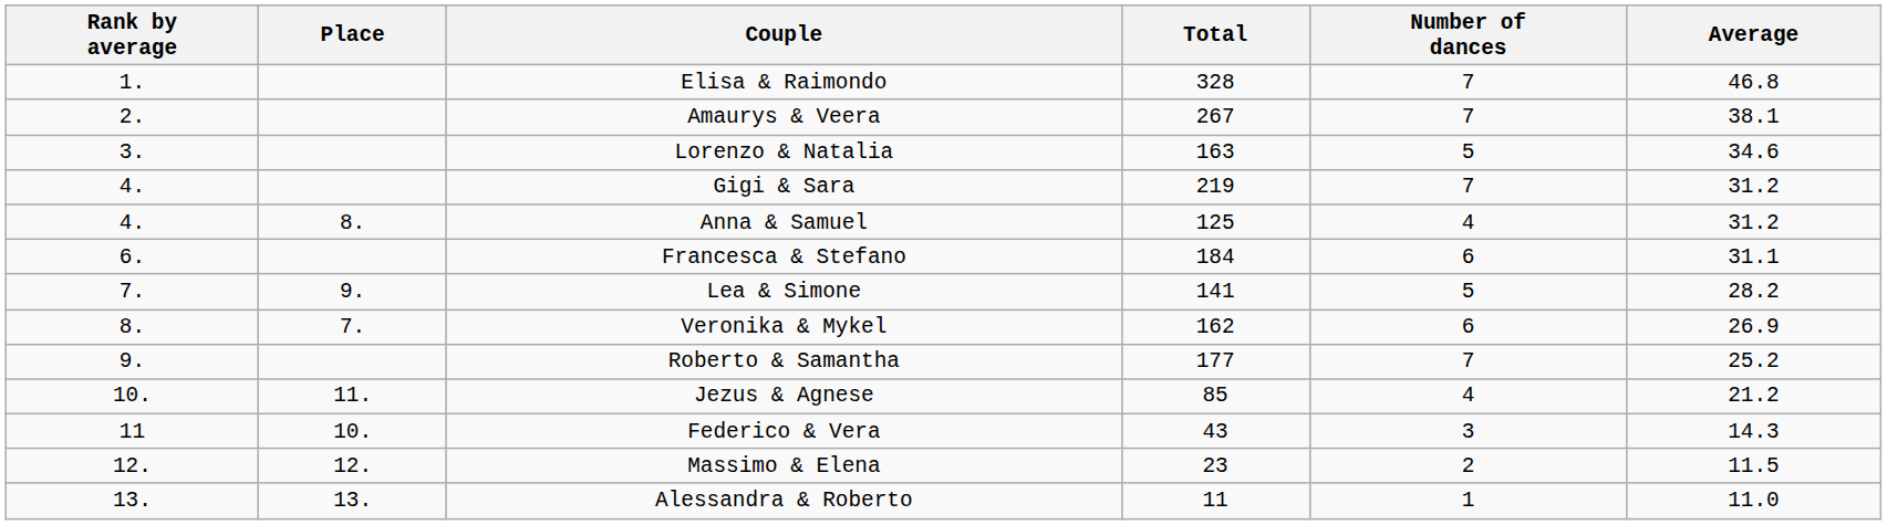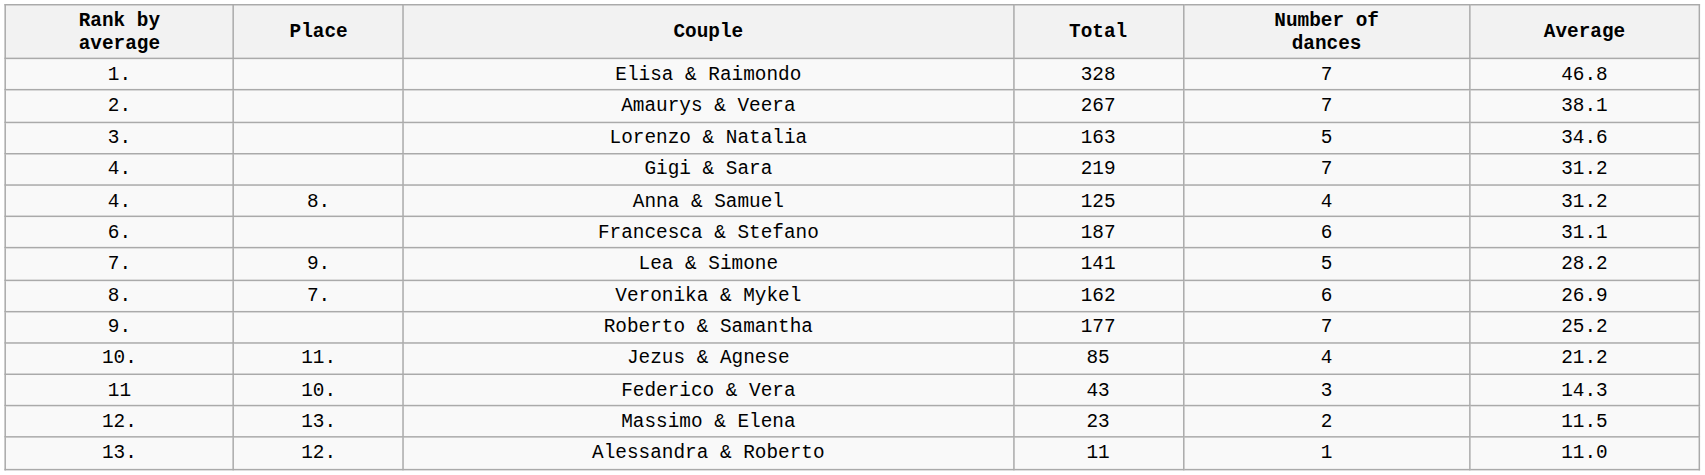 <table class="wikitable sortable" style="text-align:center; margin: 5px; width: 90%">
 <tr>
 <th>Rank by<br> average</th>
 <th>Place</th>
 <th>Couple</th>
 <th>Total</th>
 <th>Number of<br> dances</th>
 <th>Average</th>
 </tr>
 <tr>
 <td>1.</td>
 <td></td>
 <td>Elisa & Raimondo</td>
 <td>328</td>
 <td>7</td>
 <td>46.8</td>
 </tr>
 <tr>
 <td>2.</td>
 <td></td>
 <td>Amaurys & Veera</td>
 <td>267</td>
 <td>7</td>
 <td>38.1</td>
 </tr>
 <tr>
 <td>3.</td>
 <td></td>
 <td>Lorenzo & Natalia</td>
 <td>163</td>
 <td>5</td>
 <td>34.6</td>
 </tr>
 <tr>
 <td>4.</td>
 <td></td>
 <td>Gigi & Sara</td>
 <td>219</td>
 <td>7</td>
 <td>31.2</td>
 </tr>
 <tr>
 <td>4.</td>
 <td>8.</td>
 <td>Anna & Samuel</td>
 <td>125</td>
 <td>4</td>
 <td>31.2</td>
 </tr>
 <tr>
 <td>6.</td>
 <td></td>
 <td>Francesca & Stefano</td>
-<td>184</td>
+<td>187</td>
 <td>6</td>
 <td>31.1</td>
 </tr>
 <tr>
 <td>7.</td>
 <td>9.</td>
 <td>Lea & Simone</td>
 <td>141</td>
 <td>5</td>
 <td>28.2</td>
 </tr>
 <tr>
 <td>8.</td>
 <td>7.</td>
 <td>Veronika & Mykel</td>
 <td>162</td>
 <td>6</td>
 <td>26.9</td>
 </tr>
 <tr>
 <td>9.</td>
 <td></td>
 <td>Roberto & Samantha</td>
 <td>177</td>
 <td>7</td>
 <td>25.2</td>
 </tr>
 <tr>
 <td>10.</td>
 <td>11.</td>
 <td>Jezus & Agnese</td>
 <td>85</td>
 <td>4</td>
 <td>21.2</td>
 </tr>
 <tr>
 <td>11</td>
 <td>10.</td>
 <td>Federico & Vera</td>
 <td>43</td>
 <td>3</td>
 <td>14.3</td>
 </tr>
 <tr>
 <td>12.</td>
-<td>12.</td>
+<td>13.</td>
 <td>Massimo & Elena</td>
 <td>23</td>
 <td>2</td>
 <td>11.5</td>
 </tr>
 <tr>
 <td>13.</td>
-<td>13.</td>
+<td>12.</td>
 <td>Alessandra & Roberto</td>
 <td>11</td>
 <td>1</td>
 <td>11.0</td>
 </tr>
 </table>
